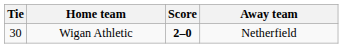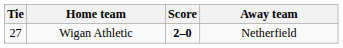 <table class="wikitable" style="text-align:center;">
 <tr>
 <th width=20>Tie</th>
 <th width=175>Home team</th>
 <th width=20>Score</th>
 <th width=175>Away team</th>
 </tr>
 <tr>
-<td>30</td>
+<td>27</td>
 <td>Wigan Athletic</td>
 <td><strong>2–0</strong></td>
 <td>Netherfield</td>
 </tr>
 </table>
